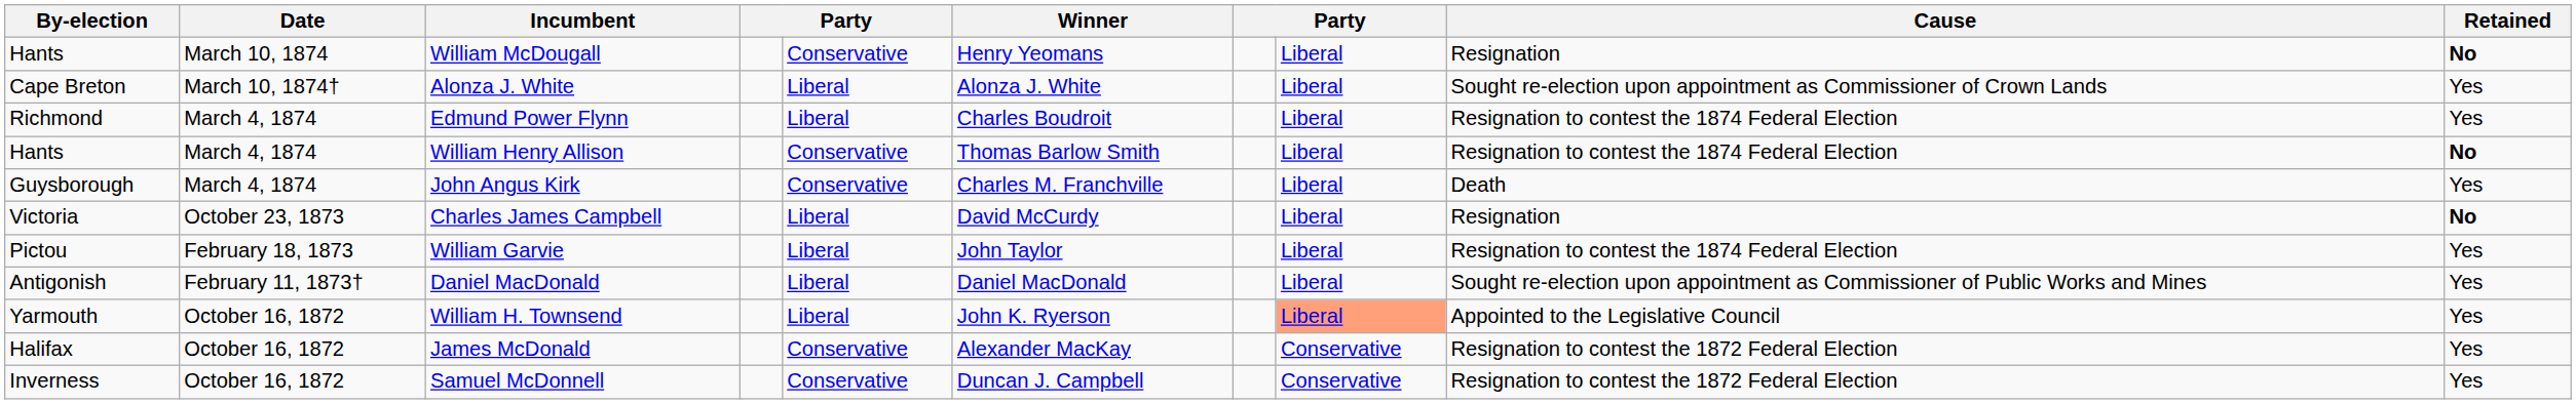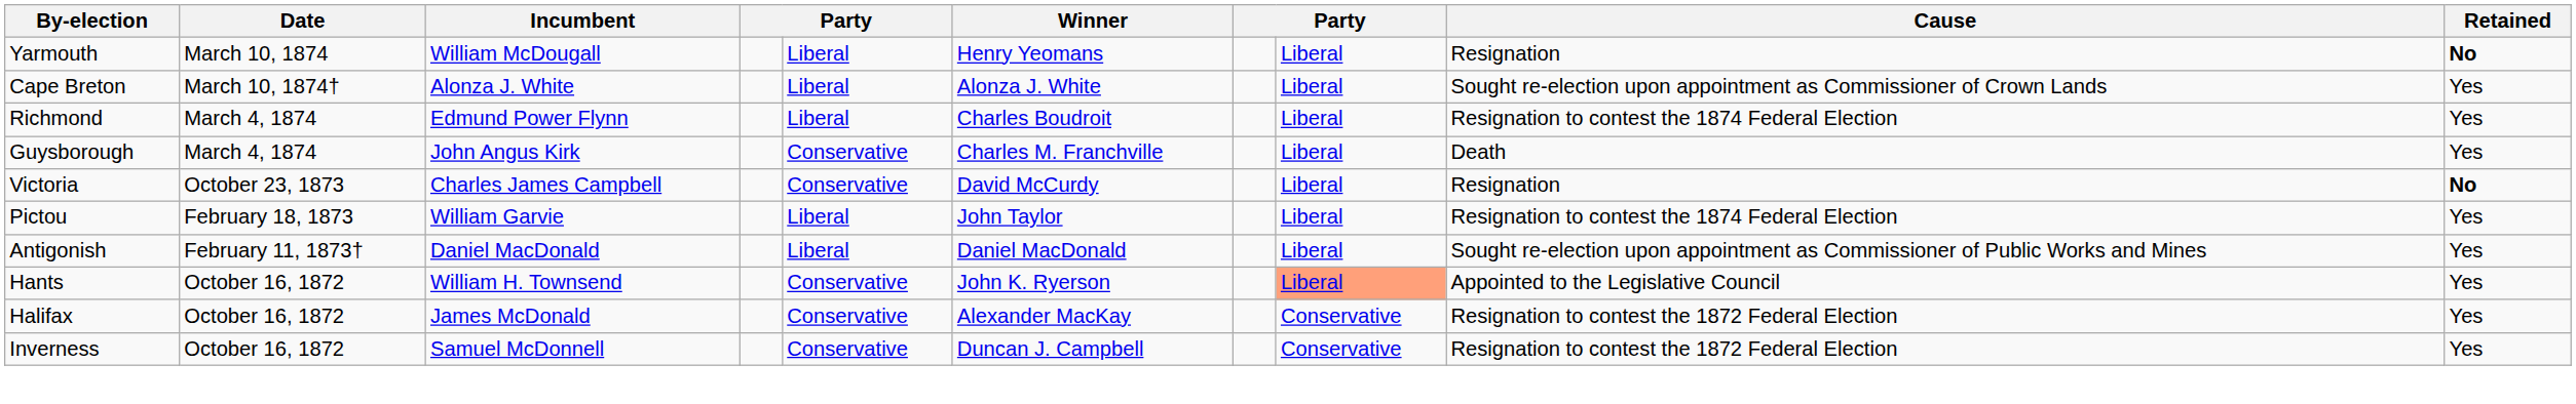 <table class=wikitable style="width:100%">
 <tr>
 <th>By-election</th>
 <th>Date</th>
 <th>Incumbent</th>
 <th colspan=2>Party</th>
 <th>Winner</th>
 <th colspan=2>Party</th>
 <th>Cause</th>
 <th>Retained</th>
 </tr>
 <tr>
-<td>Hants</td>
+<td>Yarmouth</td>
 <td>March 10, 1874</td>
 <td><a href='#'>William McDougall</a></td>
 <td>    </td>
-<td><a href='#'>Conservative</a></td>
+<td><a href='#'>Liberal</a></td>
 <td><a href='#'>Henry Yeomans</a></td>
 <td>    </td>
 <td><a href='#'>Liberal</a></td>
 <td>Resignation</td>
 <td><strong>No</strong></td>
 </tr>
 <tr>
 <td>Cape Breton</td>
 <td>March 10, 1874†</td>
 <td><a href='#'>Alonza J. White</a></td>
 <td>    </td>
 <td><a href='#'>Liberal</a></td>
 <td><a href='#'>Alonza J. White</a></td>
 <td>    </td>
 <td><a href='#'>Liberal</a></td>
 <td>Sought re-election upon appointment as Commissioner of Crown Lands</td>
 <td>Yes</td>
 </tr>
 <tr>
 <td>Richmond</td>
 <td>March 4, 1874</td>
 <td><a href='#'>Edmund Power Flynn</a></td>
 <td>    </td>
 <td><a href='#'>Liberal</a></td>
 <td><a href='#'>Charles Boudroit</a></td>
 <td>    </td>
 <td><a href='#'>Liberal</a></td>
 <td>Resignation to contest the 1874 Federal Election</td>
 <td>Yes</td>
 </tr>
 <tr>
-<td>Hants</td>
-<td>March 4, 1874</td>
-<td><a href='#'>William Henry Allison</a></td>
-<td>    </td>
-<td><a href='#'>Conservative</a></td>
-<td><a href='#'>Thomas Barlow Smith</a></td>
-<td>    </td>
-<td><a href='#'>Liberal</a></td>
-<td>Resignation to contest the 1874 Federal Election</td>
-<td><strong>No</strong></td>
-</tr>
-<tr>
 <td>Guysborough</td>
 <td>March 4, 1874</td>
 <td><a href='#'>John Angus Kirk</a></td>
 <td>    </td>
 <td><a href='#'>Conservative</a></td>
 <td><a href='#'>Charles M. Franchville</a></td>
 <td>    </td>
 <td><a href='#'>Liberal</a></td>
 <td>Death</td>
 <td>Yes</td>
 </tr>
 <tr>
 <td>Victoria</td>
 <td>October 23, 1873</td>
 <td><a href='#'>Charles James Campbell</a></td>
 <td>    </td>
-<td><a href='#'>Liberal</a></td>
+<td><a href='#'>Conservative</a></td>
 <td><a href='#'>David McCurdy</a></td>
 <td>    </td>
 <td><a href='#'>Liberal</a></td>
 <td>Resignation</td>
 <td><strong>No</strong></td>
 </tr>
 <tr>
 <td>Pictou</td>
 <td>February 18, 1873</td>
 <td><a href='#'>William Garvie</a></td>
 <td>    </td>
 <td><a href='#'>Liberal</a></td>
 <td><a href='#'>John Taylor</a></td>
 <td>    </td>
 <td><a href='#'>Liberal</a></td>
 <td>Resignation to contest the 1874 Federal Election</td>
 <td>Yes</td>
 </tr>
 <tr>
 <td>Antigonish</td>
 <td>February 11, 1873†</td>
 <td><a href='#'>Daniel MacDonald</a></td>
 <td>    </td>
 <td><a href='#'>Liberal</a></td>
 <td><a href='#'>Daniel MacDonald</a></td>
 <td>    </td>
 <td><a href='#'>Liberal</a></td>
 <td>Sought re-election upon appointment as Commissioner of Public Works and Mines</td>
 <td>Yes</td>
 </tr>
 <tr>
-<td>Yarmouth</td>
+<td>Hants</td>
 <td>October 16, 1872</td>
 <td><a href='#'>William H. Townsend</a></td>
 <td>    </td>
-<td><a href='#'>Liberal</a></td>
+<td><a href='#'>Conservative</a></td>
 <td><a href='#'>John K. Ryerson</a></td>
 <td>    </td>
 <td style="background: lightsalmon;"><a href='#'>Liberal</a></td>
 <td>Appointed to the Legislative Council</td>
 <td>Yes</td>
 </tr>
 <tr>
 <td>Halifax</td>
 <td>October 16, 1872</td>
 <td><a href='#'>James McDonald</a></td>
 <td>    </td>
 <td><a href='#'>Conservative</a></td>
 <td><a href='#'>Alexander MacKay</a></td>
 <td>    </td>
 <td><a href='#'>Conservative</a></td>
 <td>Resignation to contest the 1872 Federal Election</td>
 <td>Yes</td>
 </tr>
 <tr>
 <td>Inverness</td>
 <td>October 16, 1872</td>
 <td><a href='#'>Samuel McDonnell</a></td>
 <td>    </td>
 <td><a href='#'>Conservative</a></td>
 <td><a href='#'>Duncan J. Campbell</a></td>
 <td>    </td>
 <td><a href='#'>Conservative</a></td>
 <td>Resignation to contest the 1872 Federal Election</td>
 <td>Yes</td>
 </tr>
 </table>
